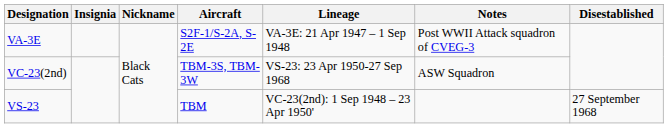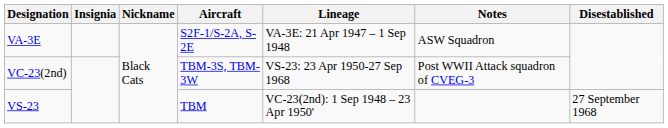 <table class="wikitable">
 <tr>
 <th>Designation</th>
 <th>Insignia</th>
 <th>Nickname</th>
 <th>Aircraft</th>
 <th>Lineage</th>
 <th>Notes</th>
 <th>Disestablished</th>
 </tr>
 <tr>
 <td><a href='#'>VA-3E</a></td>
 <td></td>
 <td Rowspan="3">Black Cats</td>
 <td><a href='#'>S2F-1/S-2A, S-2E</a></td>
 <td>VA-3E: 21 Apr 1947 – 1 Sep 1948</td>
-<td>Post WWII Attack squadron of <a href='#'>CVEG-3</a></td>
+<td>ASW Squadron</td>
 </tr>
 <tr>
 <td><a href='#'>VC-23</a>(2nd)</td>
 <td Rowspan="2"></td>
 <td><a href='#'>TBM-3S, TBM-3W</a></td>
 <td>VS-23: 23 Apr 1950-27 Sep 1968</td>
-<td>ASW Squadron</td>
+<td>Post WWII Attack squadron of <a href='#'>CVEG-3</a></td>
 </tr>
 <tr>
 <td><a href='#'>VS-23</a></td>
 <td><a href='#'>TBM</a></td>
 <td>VC-23(2nd): 1 Sep 1948 – 23 Apr 1950'</td>
 <td></td>
 <td>27 September 1968</td>
 </tr>
 </table>
